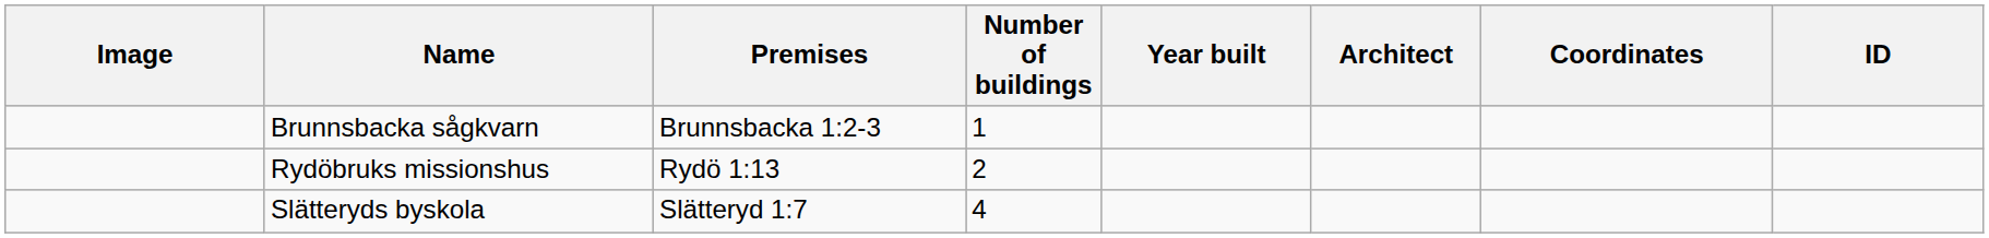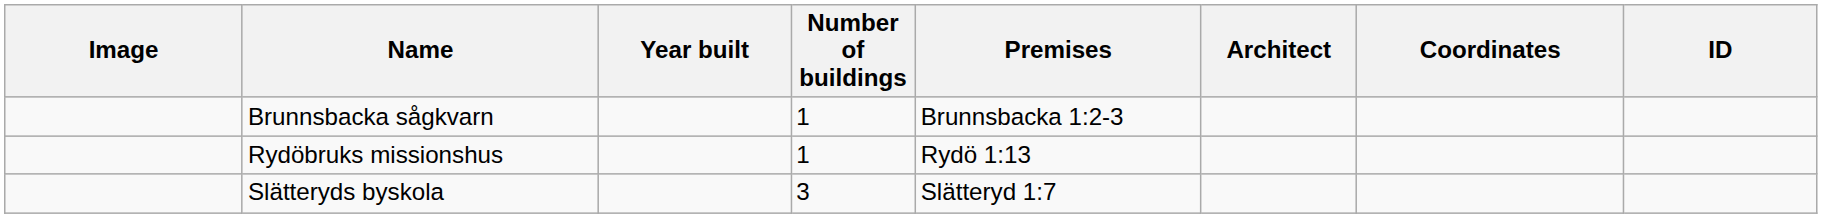 <table class="wikitable" width="95%">
 <tr>
 <th width="150">Image</th>
 <th>Name</th>
+<th width="120">Year built</th>
+<th width="75">Number of<br>buildings</th>
 <th>Premises</th>
-<th width="75">Number of<br>buildings</th>
-<th width="120">Year built</th>
 <th>Architect</th>
 <th width="170">Coordinates</th>
 <th width="120">ID</th>
 </tr>
 <tr>
 <td></td>
 <td>Brunnsbacka sågkvarn</td>
+<td></td>
+<td>1</td>
 <td>Brunnsbacka 1:2-3</td>
-<td>1</td>
-<td></td>
 <td></td>
 <td></td>
 <td></td>
 </tr>
 <tr>
 <td></td>
 <td>Rydöbruks missionshus</td>
+<td></td>
+<td>1</td>
 <td>Rydö 1:13</td>
-<td>2</td>
-<td></td>
 <td></td>
 <td></td>
 <td></td>
 </tr>
 <tr>
 <td></td>
 <td>Slätteryds byskola</td>
+<td></td>
+<td>3</td>
 <td>Slätteryd 1:7</td>
-<td>4</td>
-<td></td>
 <td></td>
 <td></td>
 <td></td>
 </tr>
 </table>
